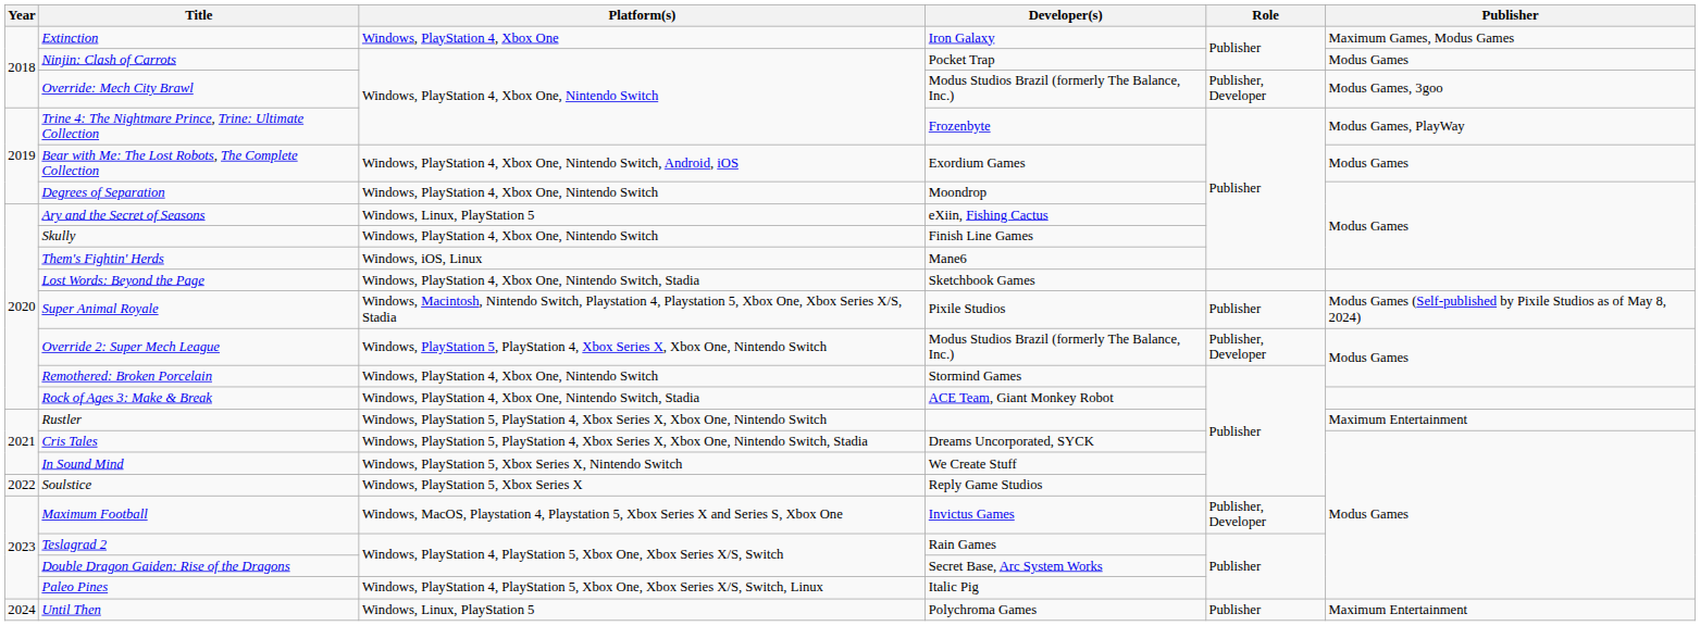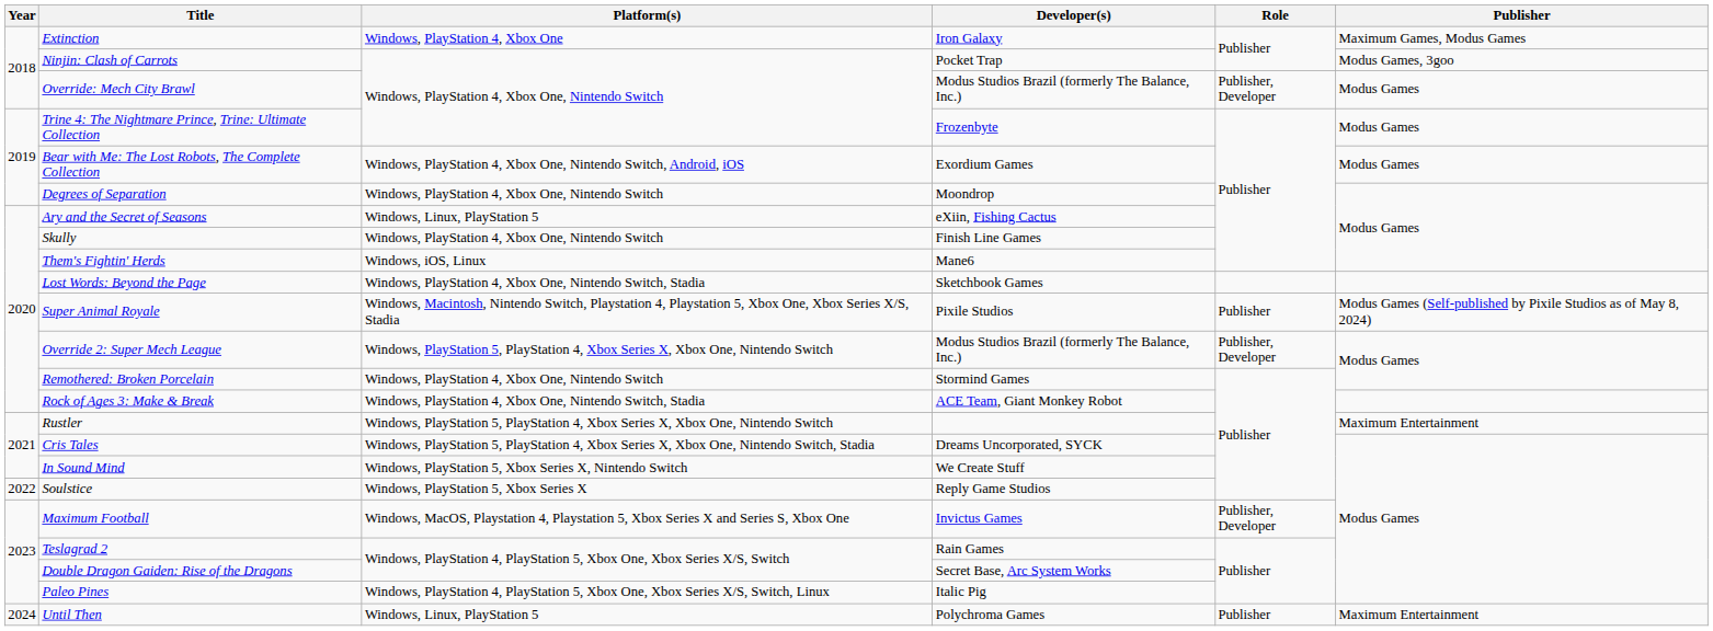 <table class="wikitable sortable mw-collapsible">
 <tr>
 <th>Year</th>
 <th>Title</th>
 <th>Platform(s)</th>
 <th>Developer(s)</th>
 <th>Role</th>
 <th>Publisher</th>
 </tr>
 <tr>
 <td rowspan="3">2018</td>
 <td><em><a href='#'>Extinction</a></em></td>
 <td><a href='#'>Windows</a>, <a href='#'>PlayStation 4</a>, <a href='#'>Xbox One</a></td>
 <td><a href='#'>Iron Galaxy</a></td>
 <td rowspan="2">Publisher</td>
 <td>Maximum Games, Modus Games</td>
 </tr>
 <tr>
 <td><em><a href='#'>Ninjin: Clash of Carrots</a></em></td>
 <td rowspan="3">Windows, PlayStation 4, Xbox One, <a href='#'>Nintendo Switch</a></td>
 <td>Pocket Trap</td>
-<td>Modus Games</td>
+<td>Modus Games, 3goo</td>
 </tr>
 <tr>
 <td><em><a href='#'>Override: Mech City Brawl</a></em></td>
 <td>Modus Studios Brazil (formerly The Balance, Inc.)</td>
 <td>Publisher, Developer</td>
-<td>Modus Games, 3goo</td>
+<td>Modus Games</td>
 </tr>
 <tr>
 <td rowspan="3">2019</td>
 <td><em><a href='#'>Trine 4: The Nightmare Prince</a>, <a href='#'>Trine: Ultimate Collection</a></em></td>
 <td><a href='#'>Frozenbyte</a></td>
 <td rowspan="6">Publisher</td>
-<td>Modus Games, PlayWay</td>
+<td>Modus Games</td>
 </tr>
 <tr>
 <td><em><a href='#'>Bear with Me: The Lost Robots</a>, <a href='#'>The Complete Collection</a></em></td>
 <td>Windows, PlayStation 4, Xbox One, Nintendo Switch, <a href='#'>Android</a>, <a href='#'>iOS</a></td>
 <td>Exordium Games</td>
 <td>Modus Games</td>
 </tr>
 <tr>
 <td><em><a href='#'>Degrees of Separation</a></em></td>
 <td>Windows, PlayStation 4, Xbox One, Nintendo Switch</td>
 <td>Moondrop</td>
 <td rowspan="4">Modus Games</td>
 </tr>
 <tr>
 <td rowspan="8">2020</td>
 <td><em><a href='#'>Ary and the Secret of Seasons</a></em></td>
 <td>Windows, Linux, PlayStation 5</td>
 <td>eXiin, <a href='#'>Fishing Cactus</a></td>
 </tr>
 <tr>
 <td><em>Skully</em></td>
 <td>Windows, PlayStation 4, Xbox One, Nintendo Switch</td>
 <td>Finish Line Games</td>
 </tr>
 <tr>
 <td><em><a href='#'>Them's Fightin' Herds</a></em></td>
 <td>Windows, iOS, Linux</td>
 <td>Mane6</td>
 </tr>
 <tr>
 <td><em><a href='#'>Lost Words: Beyond the Page</a></em></td>
 <td>Windows, PlayStation 4, Xbox One, Nintendo Switch, Stadia</td>
 <td>Sketchbook Games</td>
 <td></td>
 </tr>
 <tr>
 <td><em><a href='#'>Super Animal Royale</a></em></td>
 <td>Windows, <a href='#'>Macintosh</a>, Nintendo Switch, Playstation 4, Playstation 5, Xbox One, Xbox Series X/S, Stadia</td>
 <td>Pixile Studios</td>
 <td>Publisher</td>
 <td>Modus Games (<a href='#'>Self-published</a> by Pixile Studios as of May 8, 2024)</td>
 </tr>
 <tr>
 <td><em><a href='#'>Override 2: Super Mech League</a></em></td>
 <td>Windows, <a href='#'>PlayStation 5</a>, PlayStation 4, <a href='#'>Xbox Series X</a>, Xbox One, Nintendo Switch</td>
 <td>Modus Studios Brazil (formerly The Balance, Inc.)</td>
 <td>Publisher, Developer</td>
 <td rowspan="2">Modus Games</td>
 </tr>
 <tr>
 <td><em><a href='#'>Remothered: Broken Porcelain</a></em></td>
 <td>Windows, PlayStation 4, Xbox One, Nintendo Switch</td>
 <td>Stormind Games</td>
 <td rowspan="6">Publisher</td>
 </tr>
 <tr>
 <td><em><a href='#'>Rock of Ages 3: Make & Break</a></em></td>
 <td>Windows, PlayStation 4, Xbox One, Nintendo Switch, Stadia</td>
 <td><a href='#'>ACE Team</a>, Giant Monkey Robot</td>
 </tr>
 <tr>
 <td rowspan="3">2021</td>
 <td><em>Rustler</em></td>
 <td>Windows, PlayStation 5, PlayStation 4, Xbox Series X, Xbox One, Nintendo Switch</td>
 <td></td>
 <td>Maximum Entertainment</td>
 </tr>
 <tr>
 <td><em><a href='#'>Cris Tales</a></em></td>
 <td>Windows, PlayStation 5, PlayStation 4, Xbox Series X, Xbox One, Nintendo Switch, Stadia</td>
 <td>Dreams Uncorporated, SYCK</td>
 <td rowspan="7">Modus Games</td>
 </tr>
 <tr>
 <td><em><a href='#'>In Sound Mind</a></em></td>
 <td>Windows, PlayStation 5, Xbox Series X, Nintendo Switch</td>
 <td>We Create Stuff</td>
 </tr>
 <tr>
 <td>2022</td>
 <td><em>Soulstice</em></td>
 <td>Windows, PlayStation 5, Xbox Series X</td>
 <td>Reply Game Studios</td>
 </tr>
 <tr>
 <td rowspan=4>2023</td>
 <td><em><a href='#'>Maximum Football</a></em></td>
 <td>Windows, MacOS, Playstation 4, Playstation 5, Xbox Series X and Series S, Xbox One</td>
 <td><a href='#'>Invictus Games</a></td>
 <td>Publisher, Developer</td>
 </tr>
 <tr>
 <td><em><a href='#'>Teslagrad 2</a></em></td>
 <td rowspan=2>Windows, PlayStation 4, PlayStation 5, Xbox One, Xbox Series X/S, Switch</td>
 <td>Rain Games</td>
 <td rowspan=3>Publisher</td>
 </tr>
 <tr>
 <td><em><a href='#'>Double Dragon Gaiden: Rise of the Dragons</a></em></td>
 <td>Secret Base, <a href='#'>Arc System Works</a></td>
 </tr>
 <tr>
 <td><em><a href='#'>Paleo Pines</a></em></td>
 <td>Windows, PlayStation 4, PlayStation 5, Xbox One, Xbox Series X/S, Switch, Linux</td>
 <td>Italic Pig</td>
 </tr>
 <tr>
 <td>2024</td>
 <td><em><a href='#'>Until Then</a></em></td>
 <td>Windows, Linux, PlayStation 5</td>
 <td>Polychroma Games</td>
 <td>Publisher</td>
 <td>Maximum Entertainment</td>
 </tr>
 </table>
